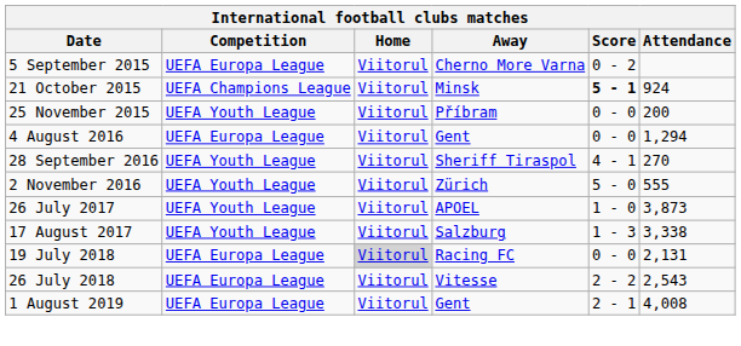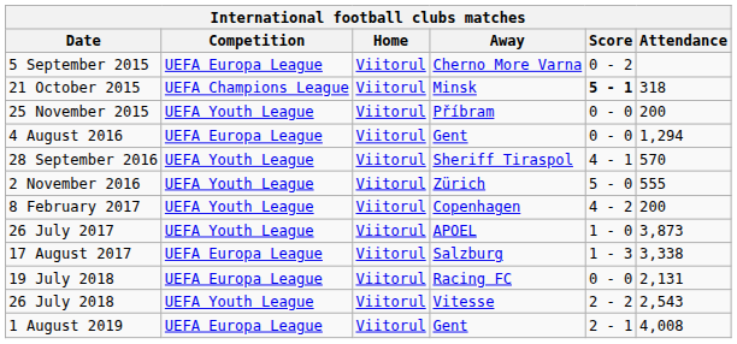 <table class="wikitable collapsible collapsed" style="text-align: left;font-size:100%;">
 <tr>
 <th colspan=6>International football clubs matches</th>
 </tr>
 <tr>
 <th>Date</th>
 <th>Competition</th>
 <th>Home</th>
 <th>Away</th>
 <th>Score</th>
 <th>Attendance</th>
 </tr>
 <tr>
 <td>5 September 2015</td>
 <td><a href='#'>UEFA Europa League</a></td>
 <td> <a href='#'>Viitorul</a></td>
 <td> <a href='#'>Cherno More Varna</a></td>
 <td>0 - 2</td>
 <td></td>
 </tr>
 <tr>
 <td>21 October 2015</td>
 <td><a href='#'>UEFA Champions League</a></td>
 <td> <a href='#'>Viitorul</a></td>
 <td> <a href='#'>Minsk</a></td>
 <td><strong>5 - 1</strong></td>
-<td>924</td>
+<td>318</td>
 </tr>
 <tr>
 <td>25 November 2015</td>
 <td><a href='#'>UEFA Youth League</a></td>
 <td> <a href='#'>Viitorul</a></td>
 <td> <a href='#'>Příbram</a></td>
 <td>0 - 0</td>
 <td>200</td>
 </tr>
 <tr>
 <td>4 August 2016</td>
 <td><a href='#'>UEFA Europa League</a></td>
 <td> <a href='#'>Viitorul</a></td>
 <td> <a href='#'>Gent</a></td>
 <td>0 - 0</td>
 <td>1,294</td>
 </tr>
 <tr>
 <td>28 September 2016</td>
 <td><a href='#'>UEFA Youth League</a></td>
 <td> <a href='#'>Viitorul</a></td>
 <td> <a href='#'>Sheriff Tiraspol</a></td>
 <td>4 - 1</td>
-<td>270</td>
+<td>570</td>
 </tr>
 <tr>
 <td>2 November 2016</td>
 <td><a href='#'>UEFA Youth League</a></td>
 <td> <a href='#'>Viitorul</a></td>
 <td> <a href='#'>Zürich</a></td>
 <td>5 - 0</td>
 <td>555</td>
+</tr>
+<tr>
+<td>8 February 2017</td>
+<td><a href='#'>UEFA Youth League</a></td>
+<td> <a href='#'>Viitorul</a></td>
+<td> <a href='#'>Copenhagen</a></td>
+<td>4 - 2</td>
+<td>200</td>
 </tr>
 <tr>
 <td>26 July 2017</td>
 <td><a href='#'>UEFA Youth League</a></td>
 <td> <a href='#'>Viitorul</a></td>
 <td> <a href='#'>APOEL</a></td>
 <td>1 - 0</td>
 <td>3,873</td>
 </tr>
 <tr>
 <td>17 August 2017</td>
-<td><a href='#'>UEFA Youth League</a></td>
+<td><a href='#'>UEFA Europa League</a></td>
 <td> <a href='#'>Viitorul</a></td>
 <td> <a href='#'>Salzburg</a></td>
 <td>1 - 3</td>
 <td>3,338</td>
 </tr>
 <tr>
 <td>19 July 2018</td>
 <td><a href='#'>UEFA Europa League</a></td>
-<td style="background: lightgrey;"> <a href='#'>Viitorul</a></td>
+<td> <a href='#'>Viitorul</a></td>
 <td> <a href='#'>Racing FC</a></td>
 <td>0 - 0</td>
 <td>2,131</td>
 </tr>
 <tr>
 <td>26 July 2018</td>
-<td><a href='#'>UEFA Europa League</a></td>
+<td><a href='#'>UEFA Youth League</a></td>
 <td> <a href='#'>Viitorul</a></td>
 <td> <a href='#'>Vitesse</a></td>
 <td>2 - 2</td>
 <td>2,543</td>
 </tr>
 <tr>
 <td>1 August 2019</td>
 <td><a href='#'>UEFA Europa League</a></td>
 <td> <a href='#'>Viitorul</a></td>
 <td> <a href='#'>Gent</a></td>
 <td>2 - 1</td>
 <td>4,008</td>
 </tr>
 </table>
